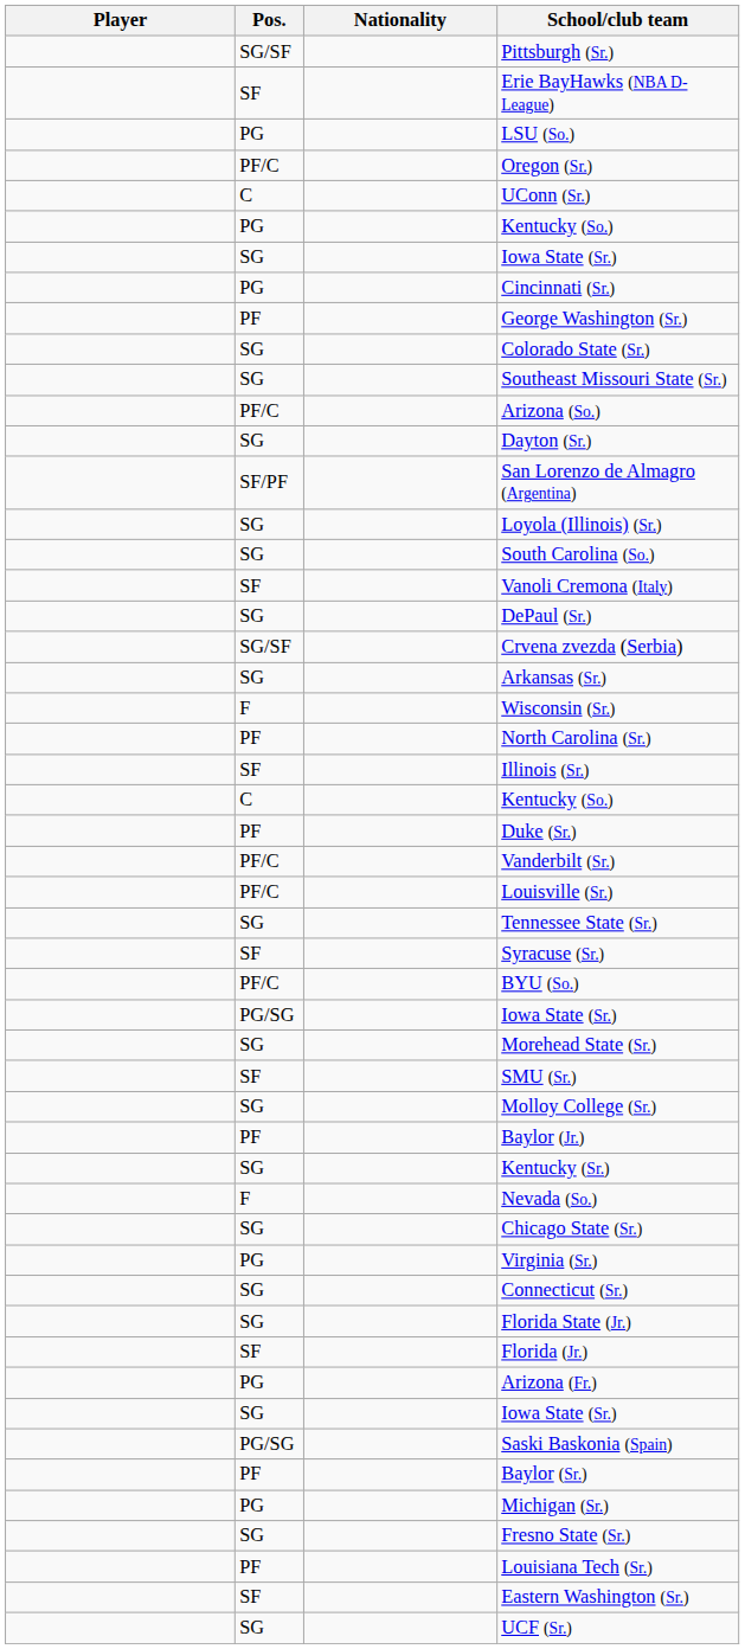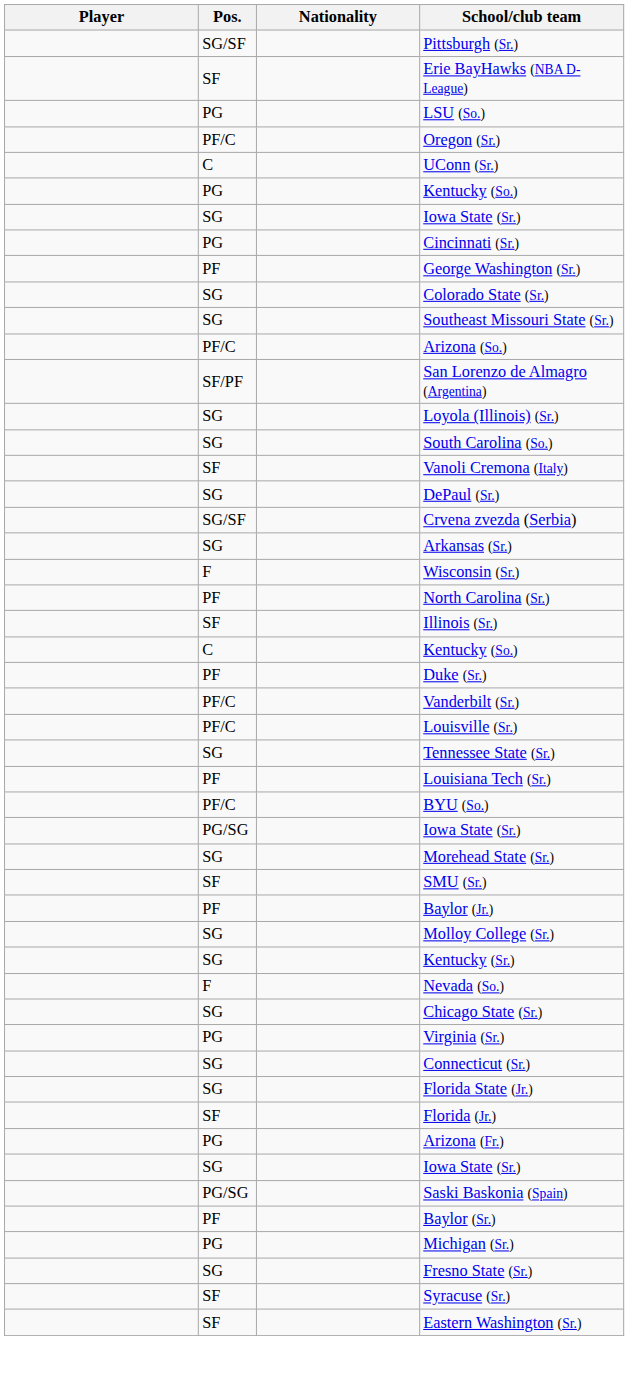 <table class="wikitable sortable">
 <tr>
 <th style="width:19%;">Player</th>
 <th style="width:1%;">Pos.</th>
 <th style="width:16%;">Nationality</th>
 <th style="width:20%;">School/club team</th>
 </tr>
 <tr>
 <td></td>
 <td>SG/SF</td>
 <td></td>
 <td><a href='#'>Pittsburgh</a> <small>(<a href='#'>Sr.</a>)</small></td>
 </tr>
 <tr>
 <td></td>
 <td>SF</td>
 <td></td>
 <td><a href='#'>Erie BayHawks</a> <small>(<a href='#'>NBA D-League</a>)</small></td>
 </tr>
 <tr>
 <td></td>
 <td>PG</td>
 <td></td>
 <td><a href='#'>LSU</a> <small>(<a href='#'>So.</a>)</small></td>
 </tr>
 <tr>
 <td></td>
 <td>PF/C</td>
 <td><br></td>
 <td><a href='#'>Oregon</a> <small>(<a href='#'>Sr.</a>)</small></td>
 </tr>
 <tr>
 <td></td>
 <td>C</td>
 <td></td>
 <td><a href='#'>UConn</a> <small>(<a href='#'>Sr.</a>)</small></td>
 </tr>
 <tr>
 <td></td>
 <td>PG</td>
 <td></td>
 <td><a href='#'>Kentucky</a> <small>(<a href='#'>So.</a>)</small></td>
 </tr>
 <tr>
 <td></td>
 <td>SG</td>
 <td></td>
 <td><a href='#'>Iowa State</a> <small>(<a href='#'>Sr.</a>)</small></td>
 </tr>
 <tr>
 <td></td>
 <td>PG</td>
 <td></td>
 <td><a href='#'>Cincinnati</a> <small>(<a href='#'>Sr.</a>)</small></td>
 </tr>
 <tr>
 <td></td>
 <td>PF</td>
 <td></td>
 <td><a href='#'>George Washington</a> <small>(<a href='#'>Sr.</a>)</small></td>
 </tr>
 <tr>
 <td></td>
 <td>SG</td>
 <td></td>
 <td><a href='#'>Colorado State</a> <small>(<a href='#'>Sr.</a>)</small></td>
 </tr>
 <tr>
 <td></td>
 <td>SG</td>
 <td></td>
 <td><a href='#'>Southeast Missouri State</a> <small>(<a href='#'>Sr.</a>)</small></td>
 </tr>
 <tr>
 <td></td>
 <td>PF/C</td>
 <td></td>
 <td><a href='#'>Arizona</a> <small>(<a href='#'>So.</a>)</small></td>
-</tr>
-<tr>
-<td></td>
-<td>SG</td>
-<td></td>
-<td><a href='#'>Dayton</a> <small>(<a href='#'>Sr.</a>)</small></td>
 </tr>
 <tr>
 <td></td>
 <td>SF/PF</td>
 <td></td>
 <td><a href='#'>San Lorenzo de Almagro</a> <small>(<a href='#'>Argentina</a>)</small></td>
 </tr>
 <tr>
 <td></td>
 <td>SG</td>
 <td></td>
 <td><a href='#'>Loyola (Illinois)</a> <small>(<a href='#'>Sr.</a>)</small></td>
 </tr>
 <tr>
 <td></td>
 <td>SG</td>
 <td></td>
 <td><a href='#'>South Carolina</a> <small>(<a href='#'>So.</a>)</small></td>
 </tr>
 <tr>
 <td></td>
 <td>SF</td>
 <td></td>
 <td><a href='#'>Vanoli Cremona</a> <small>(<a href='#'>Italy</a>)</small></td>
 </tr>
 <tr>
 <td></td>
 <td>SG</td>
 <td></td>
 <td><a href='#'>DePaul</a> <small>(<a href='#'>Sr.</a>)</small></td>
 </tr>
 <tr>
 <td></td>
 <td>SG/SF</td>
 <td></td>
 <td><a href='#'>Crvena zvezda</a> (<a href='#'>Serbia</a>)</td>
 </tr>
 <tr>
 <td></td>
 <td>SG</td>
 <td></td>
 <td><a href='#'>Arkansas</a> <small>(<a href='#'>Sr.</a>)</small></td>
 </tr>
 <tr>
 <td></td>
 <td>F</td>
 <td></td>
 <td><a href='#'>Wisconsin</a> <small>(<a href='#'>Sr.</a>)</small></td>
 </tr>
 <tr>
 <td></td>
 <td>PF</td>
 <td></td>
 <td><a href='#'>North Carolina</a> <small>(<a href='#'>Sr.</a>)</small></td>
 </tr>
 <tr>
 <td></td>
 <td>SF</td>
 <td></td>
 <td><a href='#'>Illinois</a> <small>(<a href='#'>Sr.</a>)</small></td>
 </tr>
 <tr>
 <td></td>
 <td>C</td>
 <td></td>
 <td><a href='#'>Kentucky</a> <small>(<a href='#'>So.</a>)</small></td>
 </tr>
 <tr>
 <td></td>
 <td>PF</td>
 <td></td>
 <td><a href='#'>Duke</a> <small>(<a href='#'>Sr.</a>)</small></td>
 </tr>
 <tr>
 <td></td>
 <td>PF/C</td>
 <td></td>
 <td><a href='#'>Vanderbilt</a> <small>(<a href='#'>Sr.</a>)</small></td>
 </tr>
 <tr>
 <td></td>
 <td>PF/C</td>
 <td></td>
 <td><a href='#'>Louisville</a> <small>(<a href='#'>Sr.</a>)</small></td>
 </tr>
 <tr>
 <td></td>
 <td>SG</td>
 <td></td>
 <td><a href='#'>Tennessee State</a> <small>(<a href='#'>Sr.</a>)</small></td>
 </tr>
 <tr>
 <td></td>
-<td>SF</td>
+<td>PF</td>
 <td></td>
-<td><a href='#'>Syracuse</a> <small>(<a href='#'>Sr.</a>)</small></td>
+<td><a href='#'>Louisiana Tech</a> <small>(<a href='#'>Sr.</a>)</small></td>
 </tr>
 <tr>
 <td></td>
 <td>PF/C</td>
 <td></td>
 <td><a href='#'>BYU</a> <small>(<a href='#'>So.</a>)</small></td>
 </tr>
 <tr>
 <td></td>
 <td>PG/SG</td>
 <td></td>
 <td><a href='#'>Iowa State</a> <small>(<a href='#'>Sr.</a>)</small></td>
 </tr>
 <tr>
 <td></td>
 <td>SG</td>
 <td></td>
 <td><a href='#'>Morehead State</a> <small>(<a href='#'>Sr.</a>)</small></td>
 </tr>
 <tr>
 <td></td>
 <td>SF</td>
 <td></td>
 <td><a href='#'>SMU</a> <small>(<a href='#'>Sr.</a>)</small></td>
 </tr>
 <tr>
 <td></td>
+<td>PF</td>
+<td></td>
+<td><a href='#'>Baylor</a> <small>(<a href='#'>Jr.</a>)</small></td>
+</tr>
+<tr>
+<td></td>
 <td>SG</td>
 <td></td>
 <td><a href='#'>Molloy College</a> <small>(<a href='#'>Sr.</a>)</small></td>
-</tr>
-<tr>
-<td></td>
-<td>PF</td>
-<td></td>
-<td><a href='#'>Baylor</a> <small>(<a href='#'>Jr.</a>)</small></td>
 </tr>
 <tr>
 <td></td>
 <td>SG</td>
 <td></td>
 <td><a href='#'>Kentucky</a> <small>(<a href='#'>Sr.</a>)</small></td>
 </tr>
 <tr>
 <td></td>
 <td>F</td>
 <td></td>
 <td><a href='#'>Nevada</a> <small>(<a href='#'>So.</a>)</small></td>
 </tr>
 <tr>
 <td></td>
 <td>SG</td>
 <td></td>
 <td><a href='#'>Chicago State</a> <small>(<a href='#'>Sr.</a>)</small></td>
 </tr>
 <tr>
 <td></td>
 <td>PG</td>
 <td></td>
 <td><a href='#'>Virginia</a> <small>(<a href='#'>Sr.</a>)</small></td>
 </tr>
 <tr>
 <td></td>
 <td>SG</td>
 <td></td>
 <td><a href='#'>Connecticut</a> <small>(<a href='#'>Sr.</a>)</small></td>
 </tr>
 <tr>
 <td></td>
 <td>SG</td>
 <td></td>
 <td><a href='#'>Florida State</a> <small>(<a href='#'>Jr.</a>)</small></td>
 </tr>
 <tr>
 <td></td>
 <td>SF</td>
 <td></td>
 <td><a href='#'>Florida</a> <small>(<a href='#'>Jr.</a>)</small></td>
 </tr>
 <tr>
 <td></td>
 <td>PG</td>
 <td></td>
 <td><a href='#'>Arizona</a> <small>(<a href='#'>Fr.</a>)</small></td>
 </tr>
 <tr>
 <td></td>
 <td>SG</td>
 <td></td>
 <td><a href='#'>Iowa State</a> <small>(<a href='#'>Sr.</a>)</small></td>
 </tr>
 <tr>
 <td></td>
 <td>PG/SG</td>
 <td></td>
 <td><a href='#'>Saski Baskonia</a> <small>(<a href='#'>Spain</a>)</small></td>
 </tr>
 <tr>
 <td></td>
 <td>PF</td>
 <td></td>
 <td><a href='#'>Baylor</a> <small>(<a href='#'>Sr.</a>)</small></td>
 </tr>
 <tr>
 <td></td>
 <td>PG</td>
 <td></td>
 <td><a href='#'>Michigan</a> <small>(<a href='#'>Sr.</a>)</small></td>
 </tr>
 <tr>
 <td></td>
 <td>SG</td>
 <td></td>
 <td><a href='#'>Fresno State</a> <small>(<a href='#'>Sr.</a>)</small></td>
 </tr>
 <tr>
 <td></td>
-<td>PF</td>
+<td>SF</td>
 <td></td>
-<td><a href='#'>Louisiana Tech</a> <small>(<a href='#'>Sr.</a>)</small></td>
+<td><a href='#'>Syracuse</a> <small>(<a href='#'>Sr.</a>)</small></td>
 </tr>
 <tr>
 <td></td>
 <td>SF</td>
 <td></td>
 <td><a href='#'>Eastern Washington</a> <small>(<a href='#'>Sr.</a>)</small></td>
 </tr>
-<tr>
-<td></td>
-<td>SG</td>
-<td></td>
-<td><a href='#'>UCF</a> <small>(<a href='#'>Sr.</a>)</small></td>
-</tr>
 </table>
